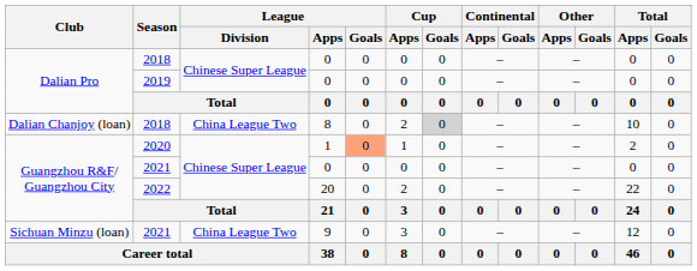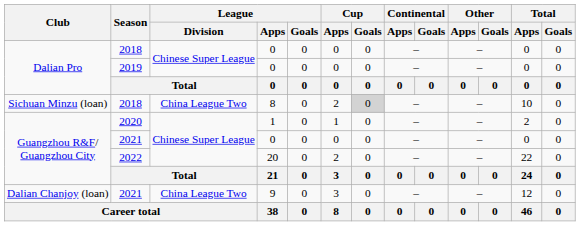 <table class="wikitable" style="text-align: center">
 <tr>
 <th rowspan="2">Club</th>
 <th rowspan="2">Season</th>
 <th colspan="3">League</th>
 <th colspan="2">Cup</th>
 <th colspan="2">Continental</th>
 <th colspan="2">Other</th>
 <th colspan="2">Total</th>
 </tr>
 <tr>
 <th>Division</th>
 <th>Apps</th>
 <th>Goals</th>
 <th>Apps</th>
 <th>Goals</th>
 <th>Apps</th>
 <th>Goals</th>
 <th>Apps</th>
 <th>Goals</th>
 <th>Apps</th>
 <th>Goals</th>
 </tr>
 <tr>
 <td rowspan="3"><a href='#'>Dalian Pro</a></td>
 <td><a href='#'>2018</a></td>
 <td rowspan="2"><a href='#'>Chinese Super League</a></td>
 <td>0</td>
 <td>0</td>
 <td>0</td>
 <td>0</td>
 <td colspan="2">–</td>
 <td colspan="2">–</td>
 <td>0</td>
 <td>0</td>
 </tr>
 <tr>
 <td><a href='#'>2019</a></td>
 <td>0</td>
 <td>0</td>
 <td>0</td>
 <td>0</td>
 <td colspan="2">–</td>
 <td colspan="2">–</td>
 <td>0</td>
 <td>0</td>
 </tr>
 <tr>
 <th colspan=2>Total</th>
 <th>0</th>
 <th>0</th>
 <th>0</th>
 <th>0</th>
 <th>0</th>
 <th>0</th>
 <th>0</th>
 <th>0</th>
 <th>0</th>
 <th>0</th>
 </tr>
 <tr>
-<td><a href='#'>Dalian Chanjoy</a> (loan)</td>
+<td><a href='#'>Sichuan Minzu</a> (loan)</td>
 <td><a href='#'>2018</a></td>
 <td><a href='#'>China League Two</a></td>
 <td>8</td>
 <td>0</td>
 <td>2</td>
 <td style="background: lightgrey;">0</td>
 <td colspan="2">–</td>
 <td colspan="2">–</td>
 <td>10</td>
 <td>0</td>
 </tr>
 <tr>
 <td rowspan=4><a href='#'>Guangzhou R&F</a>/ <br><a href='#'>Guangzhou City</a></td>
 <td><a href='#'>2020</a></td>
 <td rowspan=3><a href='#'>Chinese Super League</a></td>
 <td>1</td>
-<td style="background: lightsalmon;">0</td>
+<td>0</td>
 <td>1</td>
 <td>0</td>
 <td colspan="2">–</td>
 <td colspan="2">–</td>
 <td>2</td>
 <td>0</td>
 </tr>
 <tr>
 <td><a href='#'>2021</a></td>
 <td>0</td>
 <td>0</td>
 <td>0</td>
 <td>0</td>
 <td colspan="2">–</td>
 <td colspan="2">–</td>
 <td>0</td>
 <td>0</td>
 </tr>
 <tr>
 <td><a href='#'>2022</a></td>
 <td>20</td>
 <td>0</td>
 <td>2</td>
 <td>0</td>
 <td colspan="2">–</td>
 <td colspan="2">–</td>
 <td>22</td>
 <td>0</td>
 </tr>
 <tr>
 <th colspan=2>Total</th>
 <th>21</th>
 <th>0</th>
 <th>3</th>
 <th>0</th>
 <th>0</th>
 <th>0</th>
 <th>0</th>
 <th>0</th>
 <th>24</th>
 <th>0</th>
 </tr>
 <tr>
-<td><a href='#'>Sichuan Minzu</a> (loan)</td>
+<td><a href='#'>Dalian Chanjoy</a> (loan)</td>
 <td><a href='#'>2021</a></td>
 <td><a href='#'>China League Two</a></td>
 <td>9</td>
 <td>0</td>
 <td>3</td>
 <td>0</td>
 <td colspan="2">–</td>
 <td colspan="2">–</td>
 <td>12</td>
 <td>0</td>
 </tr>
 <tr>
 <th colspan=3>Career total</th>
 <th>38</th>
 <th>0</th>
 <th>8</th>
 <th>0</th>
 <th>0</th>
 <th>0</th>
 <th>0</th>
 <th>0</th>
 <th>46</th>
 <th>0</th>
 </tr>
 </table>
